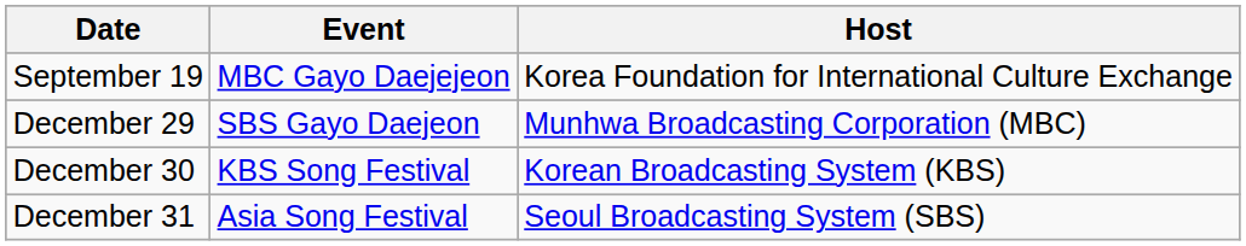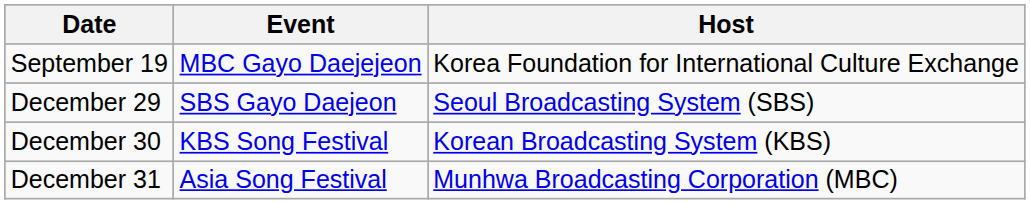 <table class="wikitable sortable" style="font-size:92%;">
 <tr>
 <th>Date</th>
 <th>Event</th>
 <th>Host</th>
 </tr>
 <tr>
 <td>September 19</td>
 <td><a href='#'>MBC Gayo Daejejeon</a></td>
 <td>Korea Foundation for International Culture Exchange</td>
 </tr>
 <tr>
 <td>December 29</td>
 <td><a href='#'>SBS Gayo Daejeon</a></td>
-<td><a href='#'>Munhwa Broadcasting Corporation</a> (MBC)</td>
+<td><a href='#'>Seoul Broadcasting System</a> (SBS)</td>
 </tr>
 <tr>
 <td>December 30</td>
 <td><a href='#'>KBS Song Festival</a></td>
 <td><a href='#'>Korean Broadcasting System</a> (KBS)</td>
 </tr>
 <tr>
 <td>December 31</td>
 <td><a href='#'>Asia Song Festival</a></td>
-<td><a href='#'>Seoul Broadcasting System</a> (SBS)</td>
+<td><a href='#'>Munhwa Broadcasting Corporation</a> (MBC)</td>
 </tr>
 </table>
